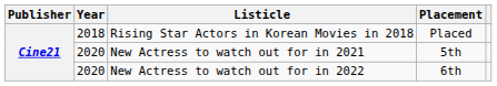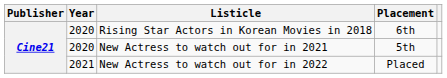 <table class="wikitable plainrowheaders sortable" style="text-align:center">
 <tr>
 <th scope="col">Publisher</th>
 <th scope="col">Year</th>
 <th scope="col">Listicle</th>
 <th scope="col">Placement</th>
 <th scope="col" class="unsortable"></th>
 </tr>
 <tr>
 <th scope="row" rowspan="3"><em><a href='#'>Cine21</a></em></th>
-<td>2018</td>
+<td>2020</td>
 <td style="text-align:left">Rising Star Actors in Korean Movies in 2018</td>
-<td>Placed</td>
+<td>6th</td>
 <td></td>
 </tr>
 <tr>
 <td>2020</td>
 <td style="text-align:left">New Actress to watch out for in 2021</td>
 <td>5th</td>
 <td></td>
 </tr>
 <tr>
-<td>2020</td>
+<td>2021</td>
 <td style="text-align:left">New Actress to watch out for in 2022</td>
-<td>6th</td>
+<td>Placed</td>
 <td></td>
 </tr>
 </table>
